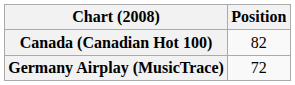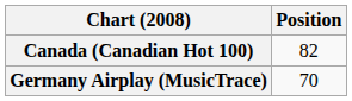 <table class="wikitable plainrowheaders" style="text-align:center">
 <tr>
 <th scope="col">Chart (2008)</th>
 <th scope="col">Position</th>
 </tr>
 <tr>
 <th scope="row">Canada (Canadian Hot 100)</th>
 <td>82</td>
 </tr>
 <tr>
 <th scope="row">Germany Airplay (MusicTrace)</th>
-<td>72</td>
+<td>70</td>
 </tr>
 </table>
